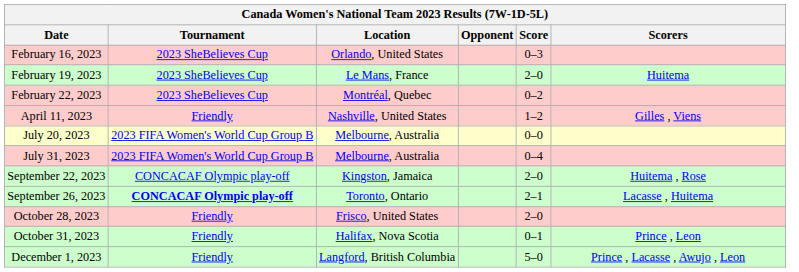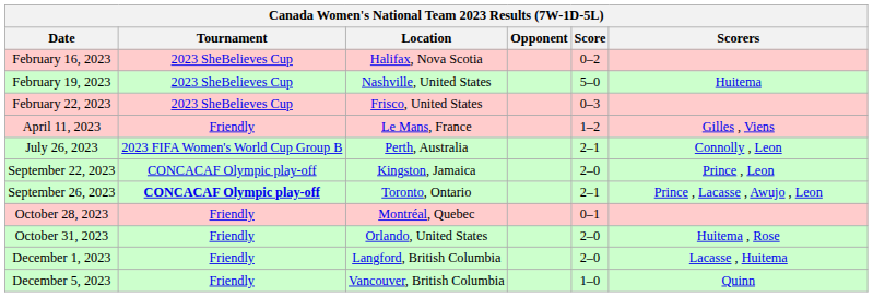 <table class="wikitable collapsible collapsed" style="font-size:90%">
 <tr>
 <th colspan="6"><strong>Canada Women's National Team 2023 Results  (7W-1D-5L)</strong></th>
 </tr>
 <tr>
 <th>Date</th>
 <th>Tournament</th>
 <th>Location</th>
 <th>Opponent</th>
 <th>Score</th>
 <th width=30%>Scorers</th>
 </tr>
 <tr style="background:#fcc;">
 <td style="text-align: center;">February 16, 2023</td>
 <td style="text-align: center;"><a href='#'>2023 SheBelieves Cup</a></td>
-<td style="text-align: center;"><a href='#'>Orlando</a>, United States</td>
+<td style="text-align: center;"><a href='#'>Halifax</a>, Nova Scotia</td>
 <td></td>
-<td style="text-align: center;">0–3</td>
+<td style="text-align: center;">0–2</td>
 <td style="text-align: center;"></td>
 </tr>
 <tr style="background:#cfc;">
 <td style="text-align: center;">February 19, 2023</td>
 <td style="text-align: center;"><a href='#'>2023 SheBelieves Cup</a></td>
-<td style="text-align: center;"><a href='#'>Le Mans</a>, France</td>
+<td style="text-align: center;"><a href='#'>Nashville</a>, United States</td>
 <td></td>
-<td style="text-align: center;">2–0</td>
+<td style="text-align: center;">5–0</td>
 <td style="text-align: center;"><a href='#'>Huitema</a> </td>
 </tr>
 <tr style="background:#fcc;">
 <td style="text-align: center;">February 22, 2023</td>
 <td style="text-align: center;"><a href='#'>2023 SheBelieves Cup</a></td>
-<td style="text-align: center;"><a href='#'>Montréal</a>, Quebec</td>
+<td style="text-align: center;"><a href='#'>Frisco</a>, United States</td>
 <td></td>
-<td style="text-align: center;">0–2</td>
+<td style="text-align: center;">0–3</td>
 <td style="text-align: center;"></td>
 </tr>
 <tr style="background:#fcc;">
 <td style="text-align: center;">April 11, 2023</td>
 <td style="text-align: center;"><a href='#'>Friendly</a></td>
-<td style="text-align: center;"><a href='#'>Nashville</a>, United States</td>
+<td style="text-align: center;"><a href='#'>Le Mans</a>, France</td>
 <td></td>
 <td style="text-align: center;">1–2</td>
 <td style="text-align: center;"><a href='#'>Gilles</a> , <a href='#'>Viens</a> </td>
 </tr>
-<tr style="background:#ffc;">
-<td style="text-align: center;">July 20, 2023</td>
+<tr style="background:#cfc;">
+<td style="text-align: center;">July 26, 2023</td>
 <td style="text-align: center;"><a href='#'>2023 FIFA Women's World Cup Group B</a></td>
-<td style="text-align: center;"><a href='#'>Melbourne</a>, Australia</td>
+<td style="text-align: center;"><a href='#'>Perth</a>, Australia</td>
 <td></td>
-<td style="text-align: center;">0–0</td>
-<td style="text-align: center;"></td>
-</tr>
-<tr style="background:#fcc;">
-<td style="text-align: center;">July 31, 2023</td>
-<td style="text-align: center;"><a href='#'>2023 FIFA Women's World Cup Group B</a></td>
-<td style="text-align: center;"><a href='#'>Melbourne</a>, Australia</td>
-<td></td>
-<td style="text-align: center;">0–4</td>
-<td style="text-align: center;"></td>
+<td style="text-align: center;">2–1</td>
+<td style="text-align: center;"><a href='#'>Connolly</a> , <a href='#'>Leon</a> </td>
 </tr>
 <tr style="background:#cfc;">
 <td style="text-align: center;">September 22, 2023</td>
 <td style="text-align: center;"><a href='#'>CONCACAF Olympic play-off</a></td>
 <td style="text-align: center;"><a href='#'>Kingston</a>, Jamaica</td>
 <td></td>
 <td style="text-align: center;">2–0</td>
-<td style="text-align: center;"><a href='#'>Huitema</a> , <a href='#'>Rose</a> </td>
+<td style="text-align: center;"><a href='#'>Prince</a> , <a href='#'>Leon</a> </td>
 </tr>
 <tr style="background:#cfc;">
 <td style="text-align: center;">September 26, 2023</td>
 <td style="text-align: center;"><strong><a href='#'>CONCACAF Olympic play-off</a></strong></td>
 <td style="text-align: center;"><a href='#'>Toronto</a>, Ontario</td>
 <td></td>
 <td style="text-align: center;">2–1</td>
-<td style="text-align: center;"><a href='#'>Lacasse</a> , <a href='#'>Huitema</a> </td>
+<td style="text-align: center;"><a href='#'>Prince</a> , <a href='#'>Lacasse</a> , <a href='#'>Awujo</a> , <a href='#'>Leon</a> </td>
 </tr>
 <tr style="background:#fcc;">
 <td style="text-align: center;">October 28, 2023</td>
 <td style="text-align: center;"><a href='#'>Friendly</a></td>
-<td style="text-align: center;"><a href='#'>Frisco</a>, United States</td>
+<td style="text-align: center;"><a href='#'>Montréal</a>, Quebec</td>
 <td></td>
-<td style="text-align: center;">2–0</td>
+<td style="text-align: center;">0–1</td>
 <td style="text-align: center;"></td>
 </tr>
 <tr style="background:#cfc;">
 <td style="text-align: center;">October 31, 2023</td>
 <td style="text-align: center;"><a href='#'>Friendly</a></td>
-<td style="text-align: center;"><a href='#'>Halifax</a>, Nova Scotia</td>
+<td style="text-align: center;"><a href='#'>Orlando</a>, United States</td>
 <td></td>
-<td style="text-align: center;">0–1</td>
-<td style="text-align: center;"><a href='#'>Prince</a> , <a href='#'>Leon</a> </td>
+<td style="text-align: center;">2–0</td>
+<td style="text-align: center;"><a href='#'>Huitema</a> , <a href='#'>Rose</a> </td>
 </tr>
 <tr style="background:#cfc;">
 <td style="text-align: center;">December 1, 2023</td>
 <td style="text-align: center;"><a href='#'>Friendly</a></td>
 <td style="text-align: center;"><a href='#'>Langford</a>, British Columbia</td>
 <td></td>
-<td style="text-align: center;">5–0</td>
-<td style="text-align: center;"><a href='#'>Prince</a> , <a href='#'>Lacasse</a> , <a href='#'>Awujo</a> , <a href='#'>Leon</a> </td>
+<td style="text-align: center;">2–0</td>
+<td style="text-align: center;"><a href='#'>Lacasse</a> , <a href='#'>Huitema</a> </td>
+</tr>
+<tr style="background:#cfc;">
+<td style="text-align: center;">December 5, 2023</td>
+<td style="text-align: center;"><a href='#'>Friendly</a></td>
+<td style="text-align: center;"><a href='#'>Vancouver</a>, British Columbia</td>
+<td></td>
+<td style="text-align: center;">1–0</td>
+<td style="text-align: center;"><a href='#'>Quinn</a> </td>
 </tr>
 </table>
